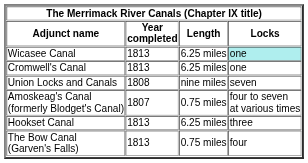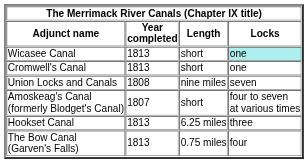 <table cellspacing=1 cellpadding=1 border=3>
 <tr>
 <th colspan=4>The Merrimack River Canals (Chapter IX title)</th>
 </tr>
 <tr>
 <th>Adjunct name</th>
 <th>Year<br>completed</th>
 <th>Length</th>
 <th>Locks</th>
 </tr>
 <tr>
 <td>Wicasee Canal</td>
 <td>1813</td>
-<td>6.25 miles</td>
+<td>short</td>
 <td style="background: paleturquoise;">one</td>
 </tr>
 <tr>
 <td>Cromwell's Canal</td>
 <td>1813</td>
-<td>6.25 miles</td>
+<td>short</td>
 <td>one</td>
 </tr>
 <tr>
 <td>Union Locks and Canals</td>
 <td>1808</td>
 <td>nine miles</td>
 <td>seven</td>
 </tr>
 <tr>
 <td>Amoskeag's Canal <br>(formerly Blodget's Canal)</td>
 <td>1807</td>
-<td>0.75 miles</td>
+<td>short</td>
 <td>four to seven <br>at various times</td>
 </tr>
 <tr>
 <td>Hookset Canal</td>
 <td>1813</td>
 <td>6.25 miles</td>
 <td>three</td>
 </tr>
 <tr>
 <td>The Bow Canal <br>(Garven's Falls)</td>
 <td>1813</td>
 <td>0.75 miles</td>
 <td>four</td>
 </tr>
 <tr>
 </tr>
 </table>
